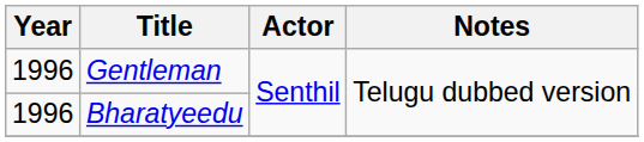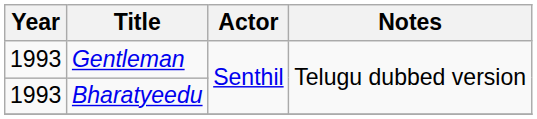 <table class="wikitable plainrowheaders sortable">
 <tr>
 <th scope="col">Year</th>
 <th scope="col">Title</th>
 <th scope="col">Actor</th>
 <th scope="col" class="unsortable">Notes</th>
 </tr>
 <tr>
-<td>1996</td>
+<td>1993</td>
 <td><em><a href='#'>Gentleman</a></em></td>
 <td rowspan="2"><a href='#'>Senthil</a></td>
 <td rowspan="2">Telugu dubbed version</td>
 </tr>
 <tr>
-<td>1996</td>
+<td>1993</td>
 <td><em><a href='#'>Bharatyeedu</a></em></td>
 </tr>
 <tr>
 </tr>
 </table>
